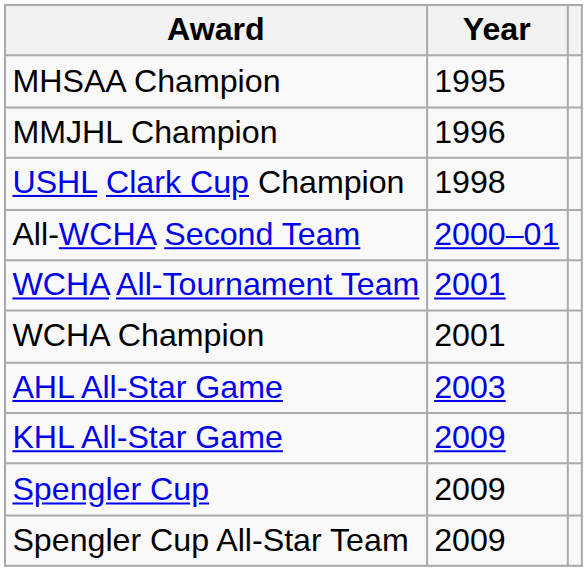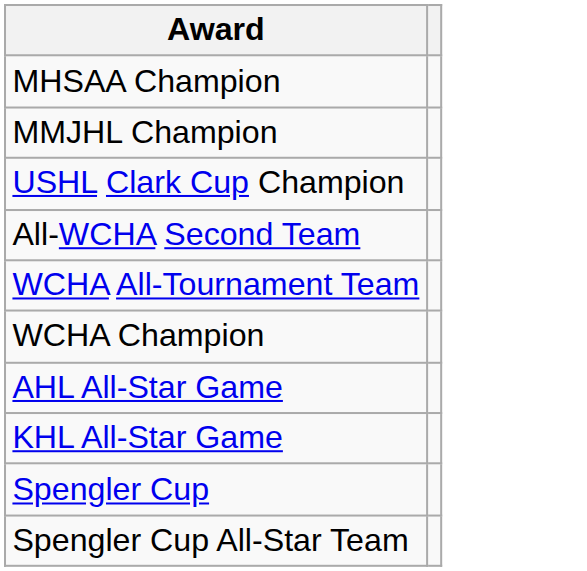 <table class="wikitable">
 <tr>
 <th>Award</th>
-<th>Year</th>
 <th></th>
 </tr>
 <tr>
 <td>MHSAA Champion</td>
-<td>1995</td>
 <td></td>
 </tr>
 <tr>
 <td>MMJHL Champion</td>
-<td>1996</td>
 <td></td>
 </tr>
 <tr>
 <td><a href='#'>USHL</a> <a href='#'>Clark Cup</a> Champion</td>
-<td>1998</td>
 <td></td>
 </tr>
 <tr>
 <td>All-<a href='#'>WCHA</a> <a href='#'>Second Team</a></td>
-<td><a href='#'>2000–01</a></td>
 <td></td>
 </tr>
 <tr>
 <td><a href='#'>WCHA</a> <a href='#'>All-Tournament Team</a></td>
-<td><a href='#'>2001</a></td>
 <td></td>
 </tr>
 <tr>
 <td>WCHA Champion</td>
-<td>2001</td>
 <td></td>
 </tr>
 <tr>
 <td><a href='#'>AHL All-Star Game</a></td>
-<td><a href='#'>2003</a></td>
 <td></td>
 </tr>
 <tr>
 <td><a href='#'>KHL All-Star Game</a></td>
-<td><a href='#'>2009</a></td>
 <td></td>
 </tr>
 <tr>
 <td><a href='#'>Spengler Cup</a></td>
-<td>2009</td>
 <td></td>
 </tr>
 <tr>
 <td>Spengler Cup All-Star Team</td>
-<td>2009</td>
 <td></td>
 </tr>
 </table>
